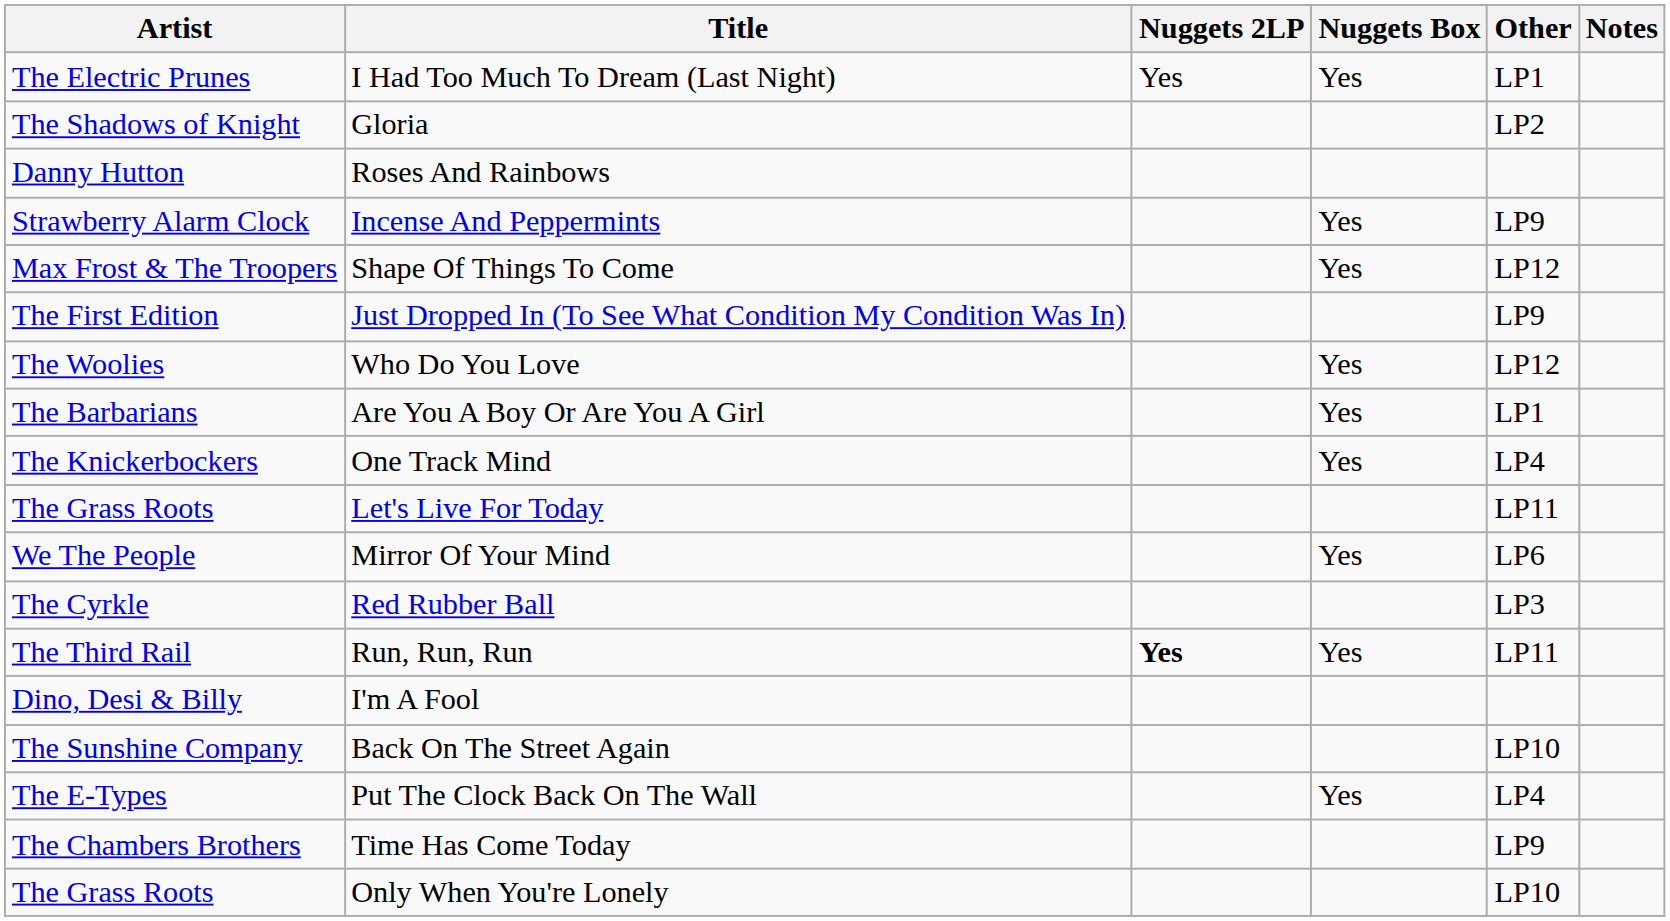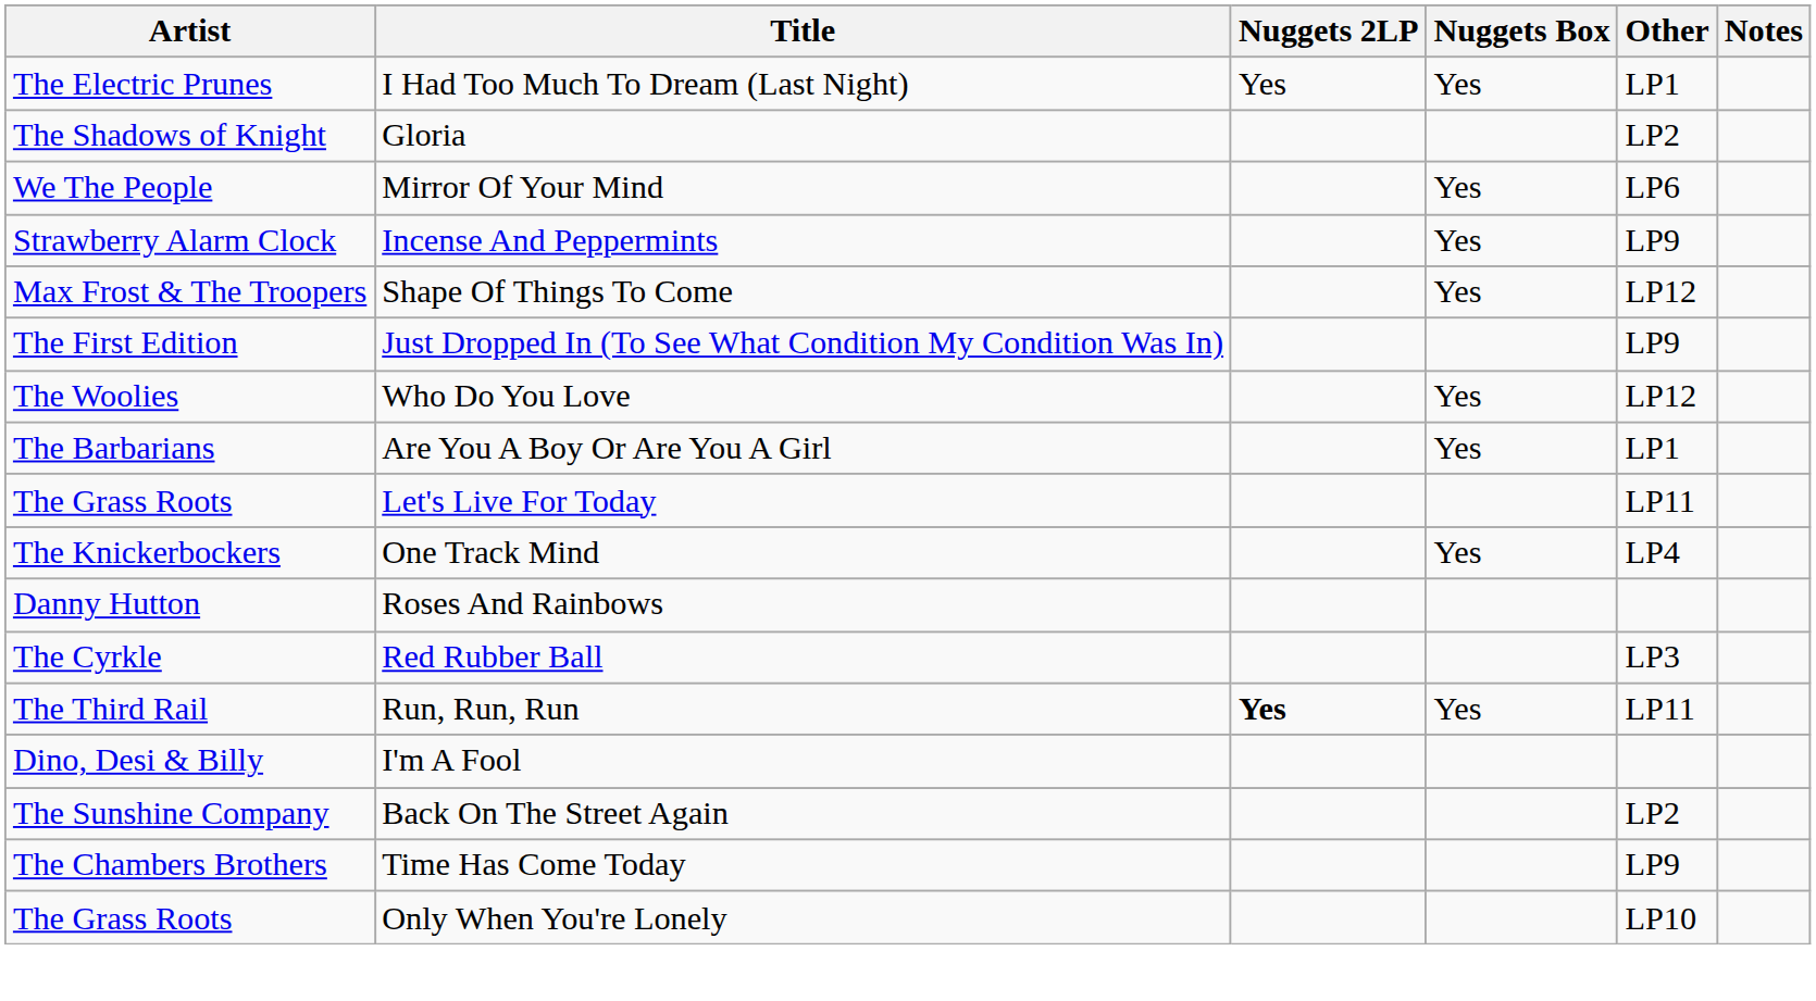 <table class="wikitable sortable">
 <tr>
 <th>Artist</th>
 <th>Title</th>
 <th>Nuggets 2LP</th>
 <th>Nuggets Box</th>
 <th>Other</th>
 <th>Notes</th>
 </tr>
 <tr>
 <td><a href='#'>The Electric Prunes</a></td>
 <td>I Had Too Much To Dream (Last Night)</td>
 <td>Yes</td>
 <td>Yes</td>
 <td>LP1</td>
 <td></td>
 </tr>
 <tr>
 <td><a href='#'>The Shadows of Knight</a></td>
 <td>Gloria</td>
 <td></td>
 <td></td>
 <td>LP2</td>
 <td></td>
 </tr>
 <tr>
-<td><a href='#'>Danny Hutton</a></td>
-<td>Roses And Rainbows</td>
+<td><a href='#'>We The People</a></td>
+<td>Mirror Of Your Mind</td>
 <td></td>
-<td></td>
-<td></td>
+<td>Yes</td>
+<td>LP6</td>
 <td></td>
 </tr>
 <tr>
 <td><a href='#'>Strawberry Alarm Clock</a></td>
 <td><a href='#'>Incense And Peppermints</a></td>
 <td></td>
 <td>Yes</td>
 <td>LP9</td>
 <td></td>
 </tr>
 <tr>
 <td><a href='#'>Max Frost & The Troopers</a></td>
 <td>Shape Of Things To Come</td>
 <td></td>
 <td>Yes</td>
 <td>LP12</td>
 <td></td>
 </tr>
 <tr>
 <td><a href='#'>The First Edition</a></td>
 <td><a href='#'>Just Dropped In (To See What Condition My Condition Was In)</a></td>
 <td></td>
 <td></td>
 <td>LP9</td>
 <td></td>
 </tr>
 <tr>
 <td><a href='#'>The Woolies</a></td>
 <td>Who Do You Love</td>
 <td></td>
 <td>Yes</td>
 <td>LP12</td>
 <td></td>
 </tr>
 <tr>
 <td><a href='#'>The Barbarians</a></td>
 <td>Are You A Boy Or Are You A Girl</td>
 <td></td>
 <td>Yes</td>
 <td>LP1</td>
 <td></td>
 </tr>
 <tr>
+<td><a href='#'>The Grass Roots</a></td>
+<td><a href='#'>Let's Live For Today</a></td>
+<td></td>
+<td></td>
+<td>LP11</td>
+<td></td>
+</tr>
+<tr>
 <td><a href='#'>The Knickerbockers</a></td>
 <td>One Track Mind</td>
 <td></td>
 <td>Yes</td>
 <td>LP4</td>
 <td></td>
 </tr>
 <tr>
-<td><a href='#'>The Grass Roots</a></td>
-<td><a href='#'>Let's Live For Today</a></td>
+<td><a href='#'>Danny Hutton</a></td>
+<td>Roses And Rainbows</td>
 <td></td>
 <td></td>
-<td>LP11</td>
 <td></td>
-</tr>
-<tr>
-<td><a href='#'>We The People</a></td>
-<td>Mirror Of Your Mind</td>
-<td></td>
-<td>Yes</td>
-<td>LP6</td>
 <td></td>
 </tr>
 <tr>
 <td><a href='#'>The Cyrkle</a></td>
 <td><a href='#'>Red Rubber Ball</a></td>
 <td></td>
 <td></td>
 <td>LP3</td>
 <td></td>
 </tr>
 <tr>
 <td><a href='#'>The Third Rail</a></td>
 <td>Run, Run, Run</td>
 <td><strong>Yes</strong></td>
 <td>Yes</td>
 <td>LP11</td>
 <td></td>
 </tr>
 <tr>
 <td><a href='#'>Dino, Desi & Billy</a></td>
 <td>I'm A Fool</td>
 <td></td>
 <td></td>
 <td></td>
 <td></td>
 </tr>
 <tr>
 <td><a href='#'>The Sunshine Company</a></td>
 <td>Back On The Street Again</td>
 <td></td>
 <td></td>
-<td>LP10</td>
-<td></td>
-</tr>
-<tr>
-<td><a href='#'>The E-Types</a></td>
-<td>Put The Clock Back On The Wall</td>
-<td></td>
-<td>Yes</td>
-<td>LP4</td>
+<td>LP2</td>
 <td></td>
 </tr>
 <tr>
 <td><a href='#'>The Chambers Brothers</a></td>
 <td>Time Has Come Today</td>
 <td></td>
 <td></td>
 <td>LP9</td>
 <td></td>
 </tr>
 <tr>
 <td><a href='#'>The Grass Roots</a></td>
 <td>Only When You're Lonely</td>
 <td></td>
 <td></td>
 <td>LP10</td>
 <td></td>
 </tr>
 </table>
